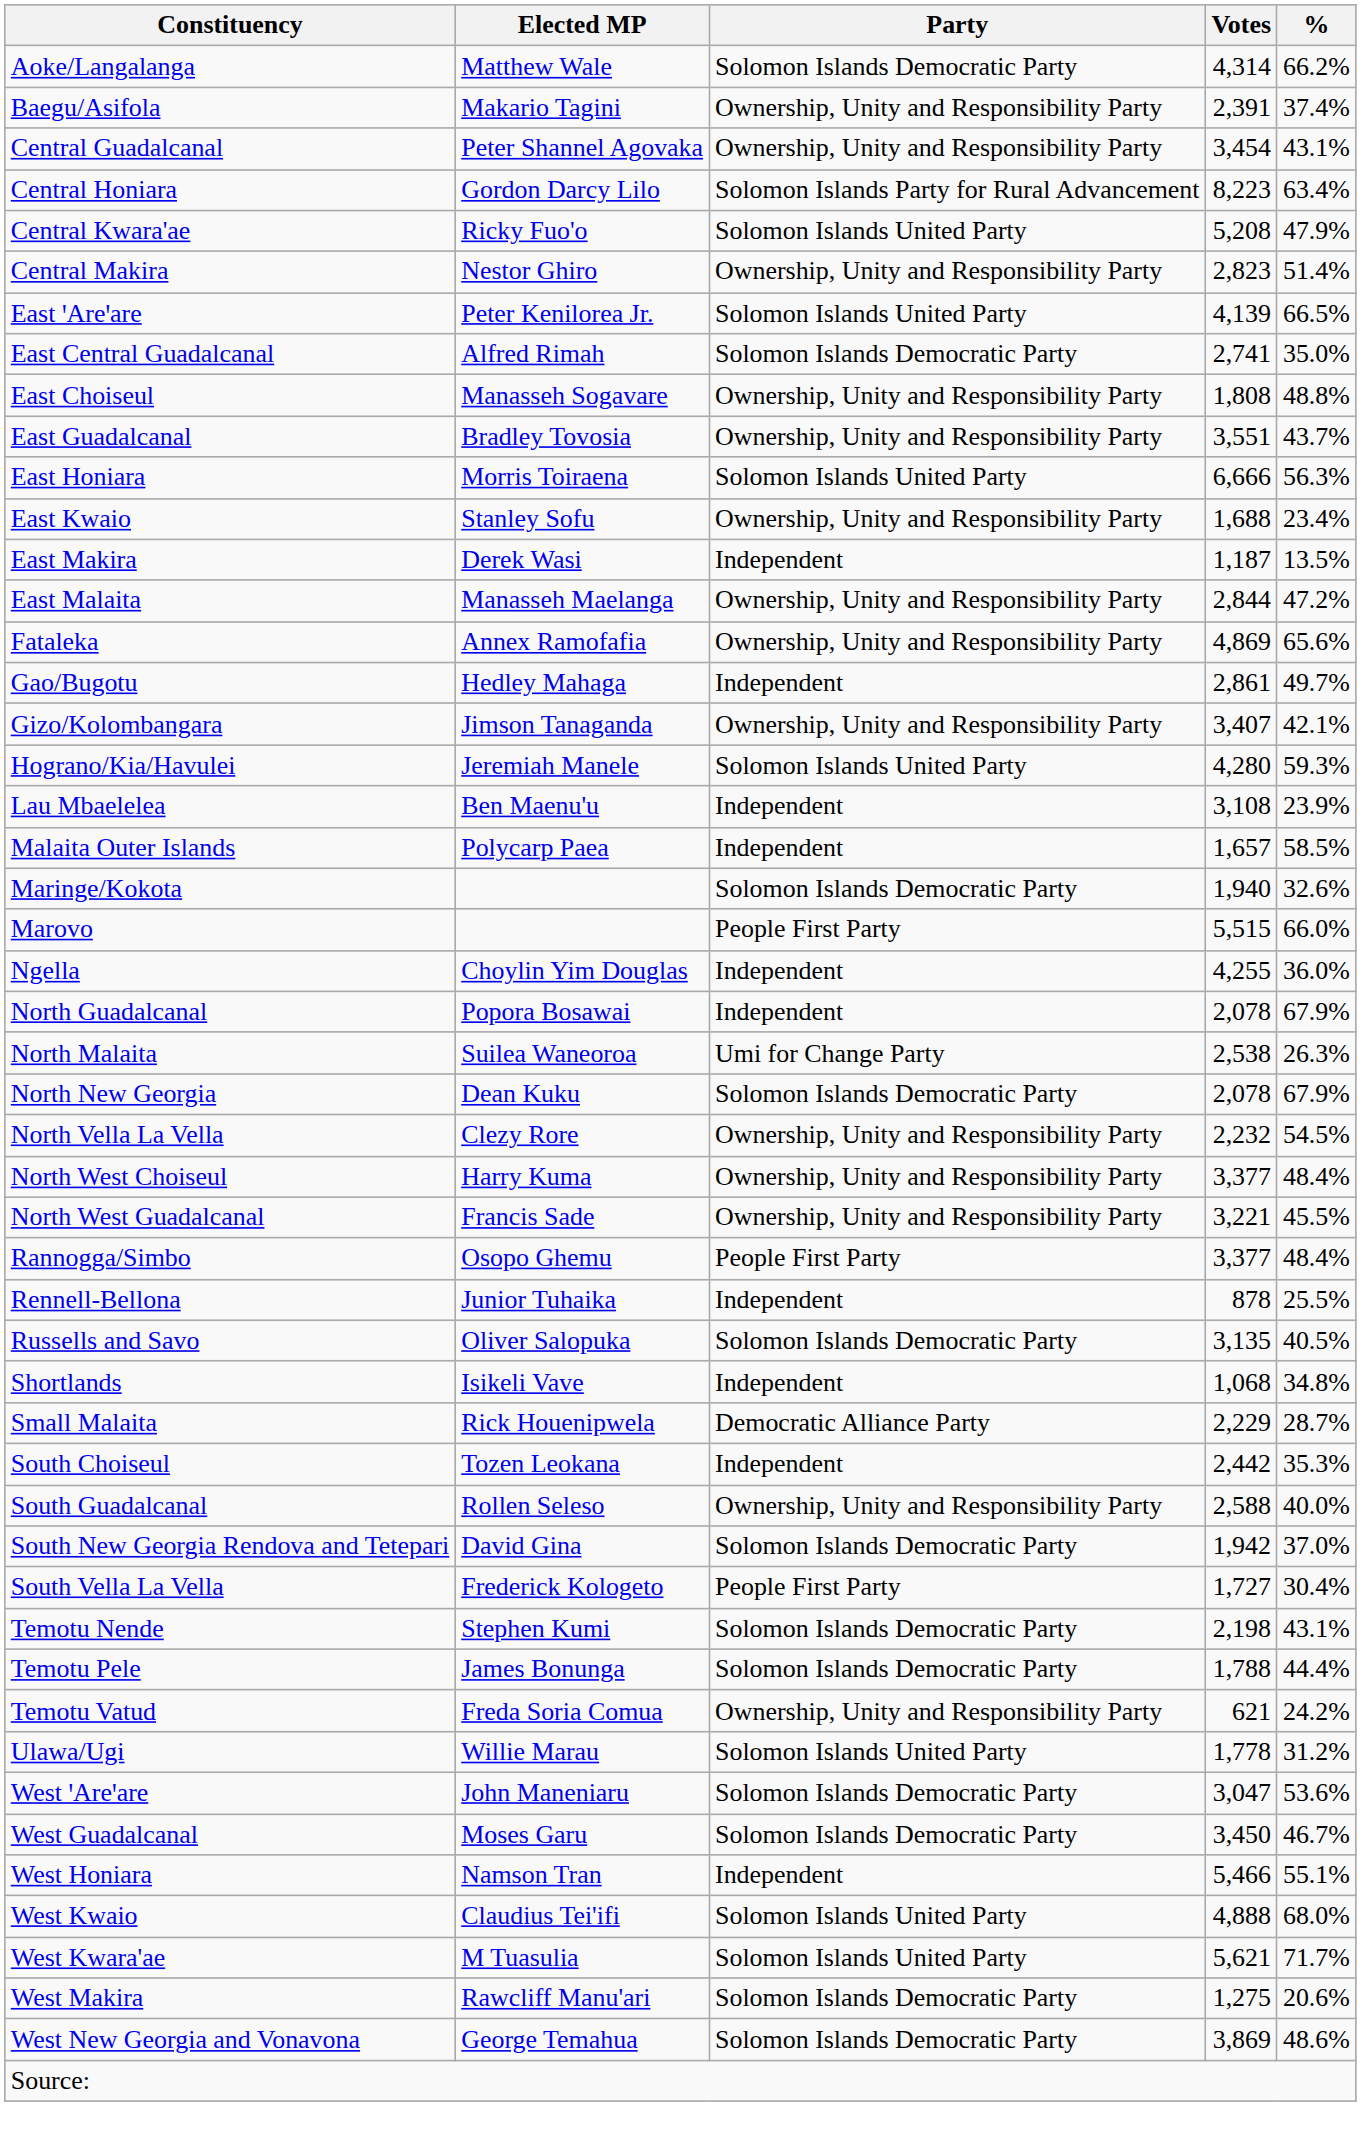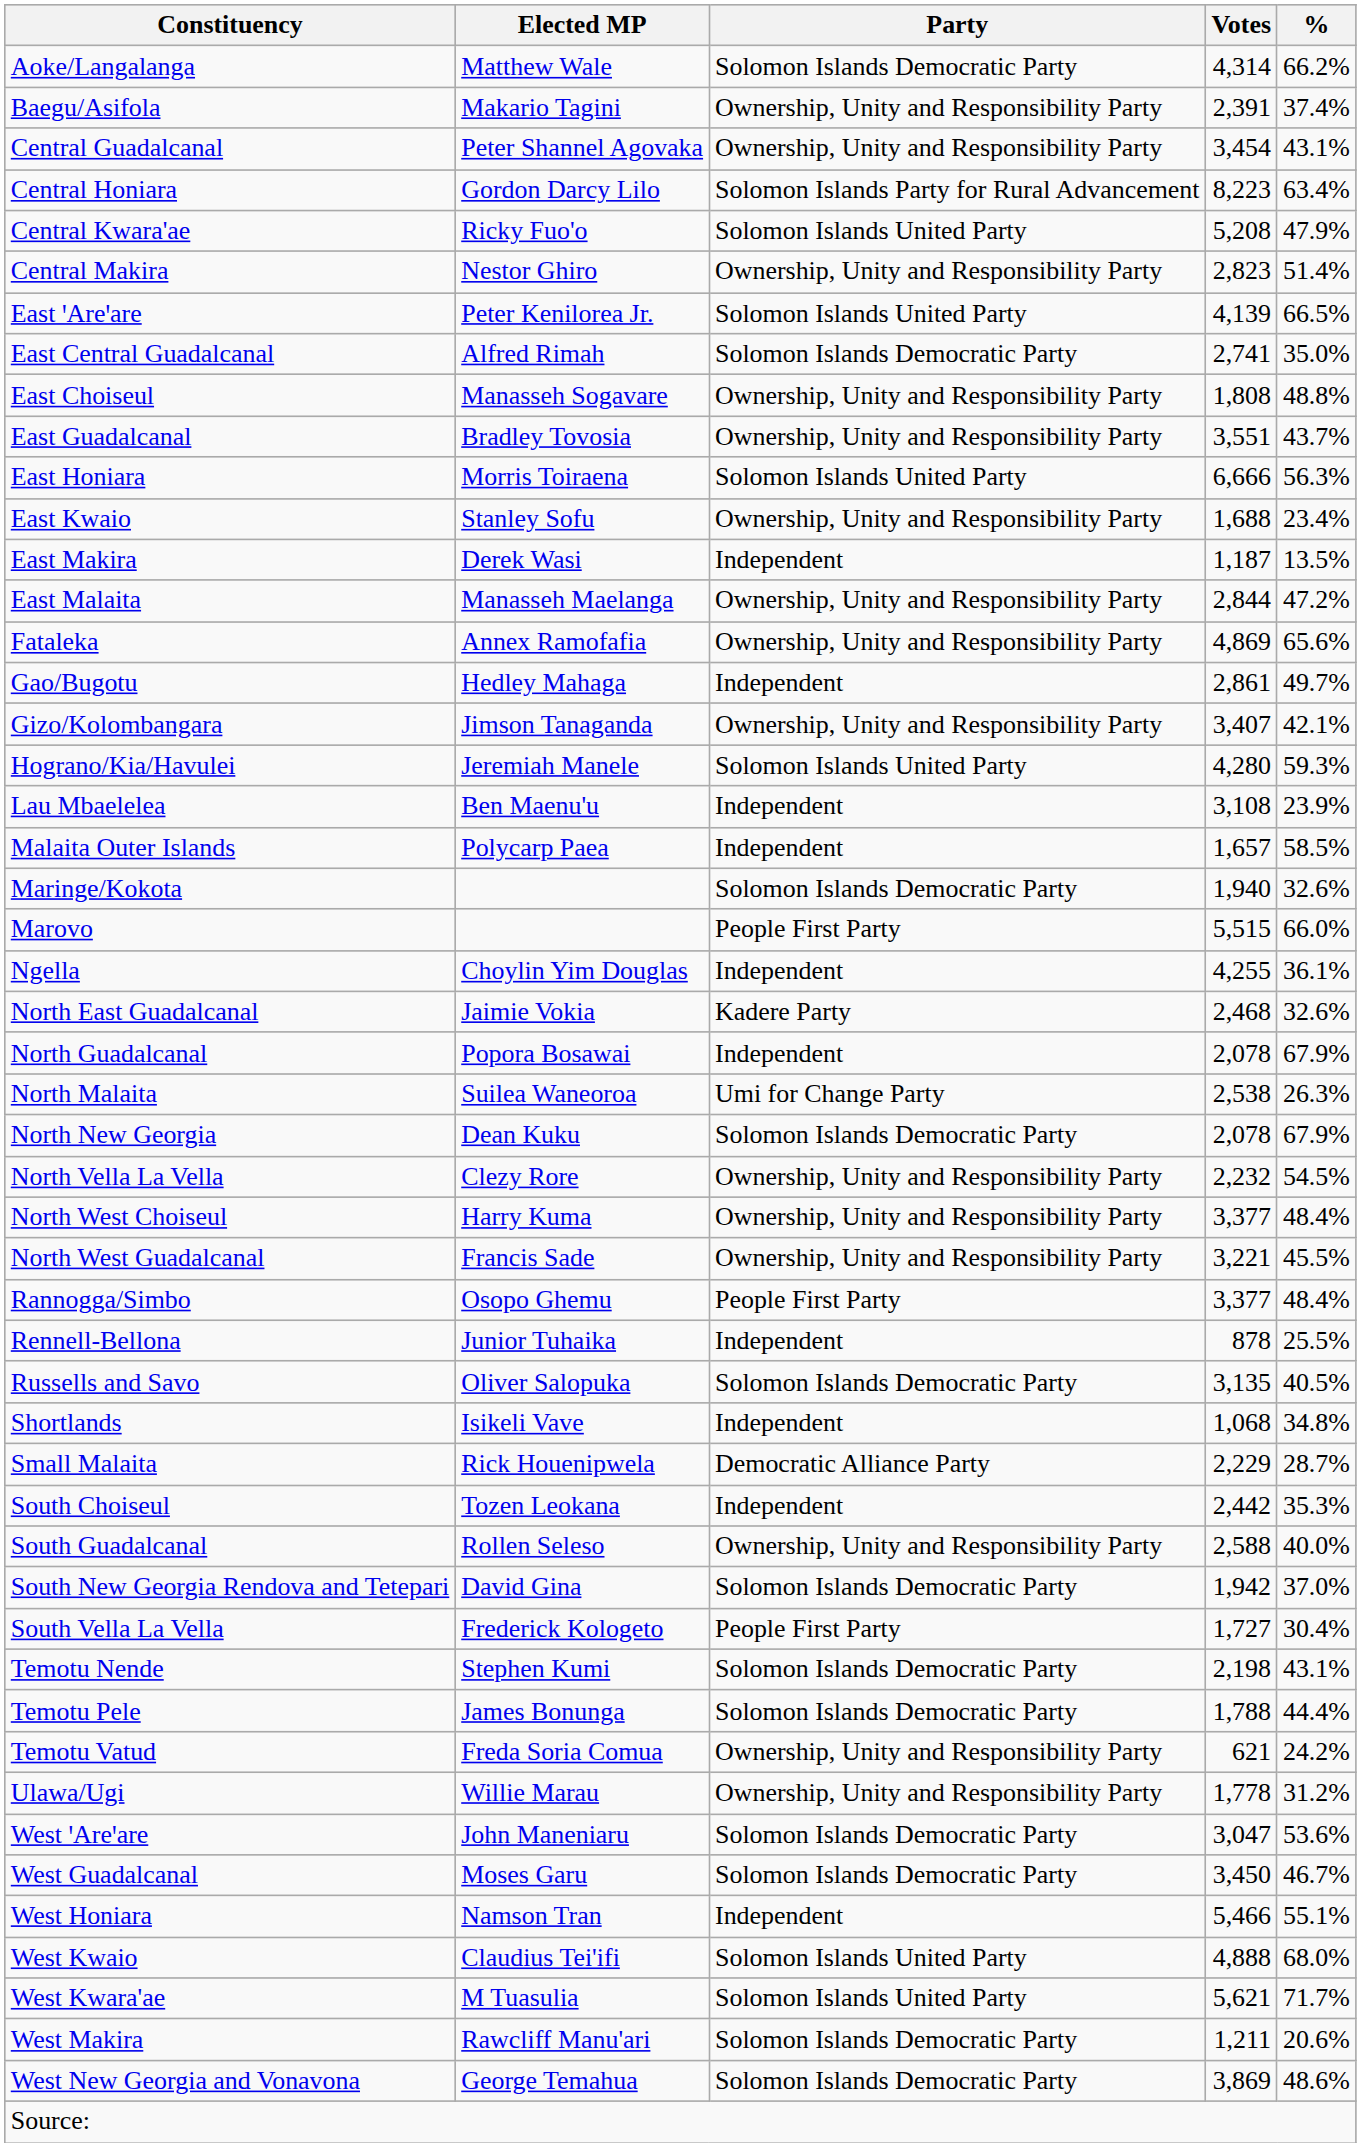 <table class="wikitable sortable">
 <tr>
 <th>Constituency</th>
 <th>Elected MP</th>
 <th>Party</th>
 <th>Votes</th>
 <th>%</th>
 </tr>
 <tr>
 <td><a href='#'>Aoke/Langalanga</a></td>
 <td><a href='#'>Matthew Wale</a></td>
 <td>Solomon Islands Democratic Party</td>
 <td align=right>4,314</td>
 <td>66.2%</td>
 </tr>
 <tr>
 <td><a href='#'>Baegu/Asifola</a></td>
 <td><a href='#'>Makario Tagini</a></td>
 <td>Ownership, Unity and Responsibility Party</td>
 <td align=right>2,391</td>
 <td>37.4%</td>
 </tr>
 <tr>
 <td><a href='#'>Central Guadalcanal</a></td>
 <td><a href='#'>Peter Shannel Agovaka</a></td>
 <td>Ownership, Unity and Responsibility Party</td>
 <td align=right>3,454</td>
 <td>43.1%</td>
 </tr>
 <tr>
 <td><a href='#'>Central Honiara</a></td>
 <td><a href='#'>Gordon Darcy Lilo</a></td>
 <td>Solomon Islands Party for Rural Advancement</td>
 <td align=right>8,223</td>
 <td>63.4%</td>
 </tr>
 <tr>
 <td><a href='#'>Central Kwara'ae</a></td>
 <td><a href='#'>Ricky Fuo'o</a></td>
 <td>Solomon Islands United Party</td>
 <td align=right>5,208</td>
 <td>47.9%</td>
 </tr>
 <tr>
 <td><a href='#'>Central Makira</a></td>
 <td><a href='#'>Nestor Ghiro</a></td>
 <td>Ownership, Unity and Responsibility Party</td>
 <td align=right>2,823</td>
 <td>51.4%</td>
 </tr>
 <tr>
 <td><a href='#'>East ꞌAreꞌare</a></td>
 <td><a href='#'>Peter Kenilorea Jr.</a></td>
 <td>Solomon Islands United Party</td>
 <td align=right>4,139</td>
 <td>66.5%</td>
 </tr>
 <tr>
 <td><a href='#'>East Central Guadalcanal</a></td>
 <td><a href='#'>Alfred Rimah</a></td>
 <td>Solomon Islands Democratic Party</td>
 <td align=right>2,741</td>
 <td>35.0%</td>
 </tr>
 <tr>
 <td><a href='#'>East Choiseul</a></td>
 <td><a href='#'>Manasseh Sogavare</a></td>
 <td>Ownership, Unity and Responsibility Party</td>
 <td align=right>1,808</td>
 <td>48.8%</td>
 </tr>
 <tr>
 <td><a href='#'>East Guadalcanal</a></td>
 <td><a href='#'>Bradley Tovosia</a></td>
 <td>Ownership, Unity and Responsibility Party</td>
 <td align=right>3,551</td>
 <td>43.7%</td>
 </tr>
 <tr>
 <td><a href='#'>East Honiara</a></td>
 <td><a href='#'>Morris Toiraena</a></td>
 <td>Solomon Islands United Party</td>
 <td align=right>6,666</td>
 <td>56.3%</td>
 </tr>
 <tr>
 <td><a href='#'>East Kwaio</a></td>
 <td><a href='#'>Stanley Sofu</a></td>
 <td>Ownership, Unity and Responsibility Party</td>
 <td align=right>1,688</td>
 <td>23.4%</td>
 </tr>
 <tr>
 <td><a href='#'>East Makira</a></td>
 <td><a href='#'>Derek Wasi</a></td>
 <td>Independent</td>
 <td align=right>1,187</td>
 <td>13.5%</td>
 </tr>
 <tr>
 <td><a href='#'>East Malaita</a></td>
 <td><a href='#'>Manasseh Maelanga</a></td>
 <td>Ownership, Unity and Responsibility Party</td>
 <td align=right>2,844</td>
 <td>47.2%</td>
 </tr>
 <tr>
 <td><a href='#'>Fataleka</a></td>
 <td><a href='#'>Annex Ramofafia</a></td>
 <td>Ownership, Unity and Responsibility Party</td>
 <td align=right>4,869</td>
 <td>65.6%</td>
 </tr>
 <tr>
 <td><a href='#'>Gao/Bugotu</a></td>
 <td><a href='#'>Hedley Mahaga</a></td>
 <td>Independent</td>
 <td align=right>2,861</td>
 <td>49.7%</td>
 </tr>
 <tr>
 <td><a href='#'>Gizo/Kolombangara</a></td>
 <td><a href='#'>Jimson Tanaganda</a></td>
 <td>Ownership, Unity and Responsibility Party</td>
 <td align=right>3,407</td>
 <td>42.1%</td>
 </tr>
 <tr>
 <td><a href='#'>Hograno/Kia/Havulei</a></td>
 <td><a href='#'>Jeremiah Manele</a></td>
 <td>Solomon Islands United Party</td>
 <td align=right>4,280</td>
 <td>59.3%</td>
 </tr>
 <tr>
 <td><a href='#'>Lau Mbaelelea</a></td>
 <td><a href='#'>Ben Maenu'u</a></td>
 <td>Independent</td>
 <td align=right>3,108</td>
 <td>23.9%</td>
 </tr>
 <tr>
 <td><a href='#'>Malaita Outer Islands</a></td>
 <td><a href='#'>Polycarp Paea</a></td>
 <td>Independent</td>
 <td align=right>1,657</td>
 <td>58.5%</td>
 </tr>
 <tr>
 <td><a href='#'>Maringe/Kokota</a></td>
 <td></td>
 <td>Solomon Islands Democratic Party</td>
 <td align=right>1,940</td>
 <td>32.6%</td>
 </tr>
 <tr>
 <td><a href='#'>Marovo</a></td>
 <td></td>
 <td>People First Party</td>
 <td align=right>5,515</td>
 <td>66.0%</td>
 </tr>
 <tr>
 <td><a href='#'>Ngella</a></td>
 <td><a href='#'>Choylin Yim Douglas</a></td>
 <td>Independent</td>
 <td align=right>4,255</td>
-<td>36.0%</td>
+<td>36.1%</td>
+</tr>
+<tr>
+<td><a href='#'>North East Guadalcanal</a></td>
+<td><a href='#'>Jaimie Vokia</a></td>
+<td>Kadere Party</td>
+<td align=right>2,468</td>
+<td>32.6%</td>
 </tr>
 <tr>
 <td><a href='#'>North Guadalcanal</a></td>
 <td><a href='#'>Popora Bosawai</a></td>
 <td>Independent</td>
 <td align=right>2,078</td>
 <td>67.9%</td>
 </tr>
 <tr>
 <td><a href='#'>North Malaita</a></td>
 <td><a href='#'>Suilea Waneoroa</a></td>
 <td>Umi for Change Party</td>
 <td align=right>2,538</td>
 <td>26.3%</td>
 </tr>
 <tr>
 <td><a href='#'>North New Georgia</a></td>
 <td><a href='#'>Dean Kuku</a></td>
 <td>Solomon Islands Democratic Party</td>
 <td align=right>2,078</td>
 <td>67.9%</td>
 </tr>
 <tr>
 <td><a href='#'>North Vella La Vella</a></td>
 <td><a href='#'>Clezy Rore</a></td>
 <td>Ownership, Unity and Responsibility Party</td>
 <td align=right>2,232</td>
 <td>54.5%</td>
 </tr>
 <tr>
 <td><a href='#'>North West Choiseul</a></td>
 <td><a href='#'>Harry Kuma</a></td>
 <td>Ownership, Unity and Responsibility Party</td>
 <td align=right>3,377</td>
 <td>48.4%</td>
 </tr>
 <tr>
 <td><a href='#'>North West Guadalcanal</a></td>
 <td><a href='#'>Francis Sade</a></td>
 <td>Ownership, Unity and Responsibility Party</td>
 <td align=right>3,221</td>
 <td>45.5%</td>
 </tr>
 <tr>
 <td><a href='#'>Rannogga/Simbo</a></td>
 <td><a href='#'>Osopo Ghemu</a></td>
 <td>People First Party</td>
 <td align=right>3,377</td>
 <td>48.4%</td>
 </tr>
 <tr>
 <td><a href='#'>Rennell-Bellona</a></td>
 <td><a href='#'>Junior Tuhaika</a></td>
 <td>Independent</td>
 <td align=right>878</td>
 <td>25.5%</td>
 </tr>
 <tr>
 <td><a href='#'>Russells and Savo</a></td>
 <td><a href='#'>Oliver Salopuka</a></td>
 <td>Solomon Islands Democratic Party</td>
 <td align=right>3,135</td>
 <td>40.5%</td>
 </tr>
 <tr>
 <td><a href='#'>Shortlands</a></td>
 <td><a href='#'>Isikeli Vave</a></td>
 <td>Independent</td>
 <td align=right>1,068</td>
 <td>34.8%</td>
 </tr>
 <tr>
 <td><a href='#'>Small Malaita</a></td>
 <td><a href='#'>Rick Houenipwela</a></td>
 <td>Democratic Alliance Party</td>
 <td align=right>2,229</td>
 <td>28.7%</td>
 </tr>
 <tr>
 <td><a href='#'>South Choiseul</a></td>
 <td><a href='#'>Tozen Leokana</a></td>
 <td>Independent</td>
 <td align=right>2,442</td>
 <td>35.3%</td>
 </tr>
 <tr>
 <td><a href='#'>South Guadalcanal</a></td>
 <td><a href='#'>Rollen Seleso</a></td>
 <td>Ownership, Unity and Responsibility Party</td>
 <td align=right>2,588</td>
 <td>40.0%</td>
 </tr>
 <tr>
 <td><a href='#'>South New Georgia Rendova and Tetepari</a></td>
 <td><a href='#'>David Gina</a></td>
 <td>Solomon Islands Democratic Party</td>
 <td align=right>1,942</td>
 <td>37.0%</td>
 </tr>
 <tr>
 <td><a href='#'>South Vella La Vella</a></td>
 <td><a href='#'>Frederick Kologeto</a></td>
 <td>People First Party</td>
 <td align=right>1,727</td>
 <td>30.4%</td>
 </tr>
 <tr>
 <td><a href='#'>Temotu Nende</a></td>
 <td><a href='#'>Stephen Kumi</a></td>
 <td>Solomon Islands Democratic Party</td>
 <td align=right>2,198</td>
 <td>43.1%</td>
 </tr>
 <tr>
 <td><a href='#'>Temotu Pele</a></td>
 <td><a href='#'>James Bonunga</a></td>
 <td>Solomon Islands Democratic Party</td>
 <td align=right>1,788</td>
 <td>44.4%</td>
 </tr>
 <tr>
 <td><a href='#'>Temotu Vatud</a></td>
 <td><a href='#'>Freda Soria Comua</a></td>
 <td>Ownership, Unity and Responsibility Party</td>
 <td align=right>621</td>
 <td>24.2%</td>
 </tr>
 <tr>
 <td><a href='#'>Ulawa/Ugi</a></td>
 <td><a href='#'>Willie Marau</a></td>
-<td>Solomon Islands United Party</td>
+<td>Ownership, Unity and Responsibility Party</td>
 <td align=right>1,778</td>
 <td>31.2%</td>
 </tr>
 <tr>
 <td><a href='#'>West ꞌAreꞌare</a></td>
 <td><a href='#'>John Maneniaru</a></td>
 <td>Solomon Islands Democratic Party</td>
 <td align=right>3,047</td>
 <td>53.6%</td>
 </tr>
 <tr>
 <td><a href='#'>West Guadalcanal</a></td>
 <td><a href='#'>Moses Garu</a></td>
 <td>Solomon Islands Democratic Party</td>
 <td align=right>3,450</td>
 <td>46.7%</td>
 </tr>
 <tr>
 <td><a href='#'>West Honiara</a></td>
 <td><a href='#'>Namson Tran</a></td>
 <td>Independent</td>
 <td align=right>5,466</td>
 <td>55.1%</td>
 </tr>
 <tr>
 <td><a href='#'>West Kwaio</a></td>
 <td><a href='#'>Claudius Tei'ifi</a></td>
 <td>Solomon Islands United Party</td>
 <td align=right>4,888</td>
 <td>68.0%</td>
 </tr>
 <tr>
 <td><a href='#'>West Kwara'ae</a></td>
 <td><a href='#'>M Tuasulia</a></td>
 <td>Solomon Islands United Party</td>
 <td align=right>5,621</td>
 <td>71.7%</td>
 </tr>
 <tr>
 <td><a href='#'>West Makira</a></td>
 <td><a href='#'>Rawcliff Manu'ari</a></td>
 <td>Solomon Islands Democratic Party</td>
-<td align=right>1,275</td>
+<td align=right>1,211</td>
 <td>20.6%</td>
 </tr>
 <tr>
 <td><a href='#'>West New Georgia and Vonavona</a></td>
 <td><a href='#'>George Temahua</a></td>
 <td>Solomon Islands Democratic Party</td>
 <td align=right>3,869</td>
 <td>48.6%</td>
 </tr>
 <tr class=sortbottom>
 <td colspan=5>Source: </td>
 </tr>
 </table>
